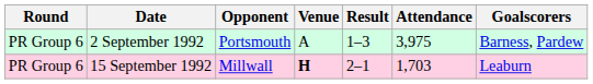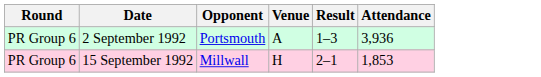 <table class="wikitable">
 <tr>
 <th>Round</th>
 <th>Date</th>
 <th>Opponent</th>
 <th>Venue</th>
 <th>Result</th>
 <th>Attendance</th>
-<th>Goalscorers</th>
 </tr>
 <tr style="background-color: #d0ffe3;">
 <td>PR Group 6</td>
 <td>2 September 1992</td>
 <td><a href='#'>Portsmouth</a></td>
 <td>A</td>
 <td>1–3</td>
-<td>3,975</td>
-<td><a href='#'>Barness</a>, <a href='#'>Pardew</a></td>
+<td>3,936</td>
 </tr>
 <tr style="background-color: #ffd0e3;">
 <td>PR Group 6</td>
 <td>15 September 1992</td>
 <td><a href='#'>Millwall</a></td>
-<td><strong>H</strong></td>
+<td>H</td>
 <td>2–1</td>
-<td>1,703</td>
-<td><a href='#'>Leaburn</a></td>
+<td>1,853</td>
 </tr>
 </table>
